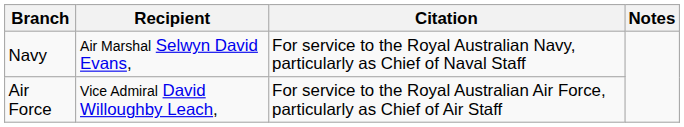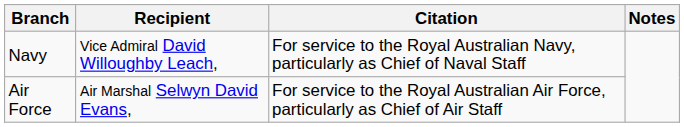 <table class="wikitable" style="font-size:95%;">
 <tr>
 <th>Branch</th>
 <th>Recipient</th>
 <th>Citation</th>
 <th>Notes</th>
 </tr>
 <tr>
 <td>Navy</td>
-<td><small>Air Marshal</small> <a href='#'>Selwyn David Evans</a>, </td>
+<td><small>Vice Admiral</small> <a href='#'>David Willoughby Leach</a>, </td>
 <td>For service to the Royal Australian Navy, particularly as Chief of Naval Staff</td>
 <td rowspan="2"></td>
 </tr>
 <tr>
 <td>Air Force</td>
-<td><small>Vice Admiral</small> <a href='#'>David Willoughby Leach</a>, </td>
+<td><small>Air Marshal</small> <a href='#'>Selwyn David Evans</a>, </td>
 <td>For service to the Royal Australian Air Force, particularly as Chief of Air Staff</td>
 </tr>
 </table>
